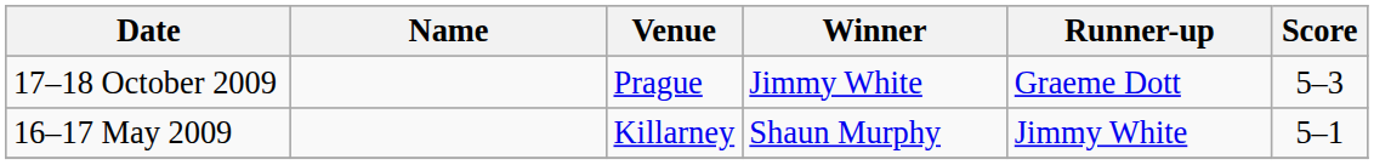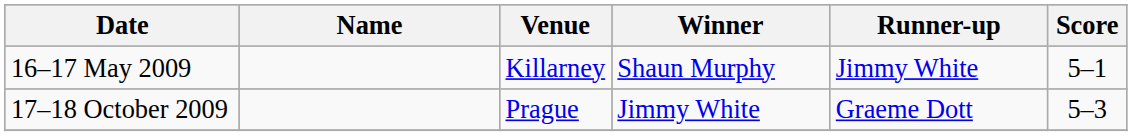 <table class = "wikitable">
 <tr style="background:#efefef;">
 <th width=135>Date</th>
 <th width=150>Name</th>
 <th width=30>Venue</th>
 <th width=125>Winner</th>
 <th width=125>Runner-up</th>
 <th width=40 align="center">Score</th>
 </tr>
 <tr>
+<td>16–17 May 2009</td>
+<td></td>
+<td><a href='#'>Killarney</a></td>
+<td> <a href='#'>Shaun Murphy</a></td>
+<td> <a href='#'>Jimmy White</a></td>
+<td align="center">5–1</td>
+</tr>
+<tr>
 <td>17–18 October 2009</td>
 <td></td>
 <td><a href='#'>Prague</a></td>
 <td> <a href='#'>Jimmy White</a></td>
 <td> <a href='#'>Graeme Dott</a></td>
 <td align="center">5–3</td>
 </tr>
 <tr>
-<td>16–17 May 2009</td>
-<td></td>
-<td><a href='#'>Killarney</a></td>
-<td> <a href='#'>Shaun Murphy</a></td>
-<td> <a href='#'>Jimmy White</a></td>
-<td align="center">5–1</td>
-</tr>
-<tr>
 </tr>
 </table>
